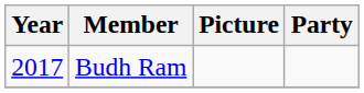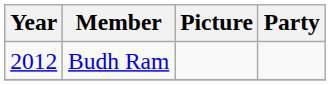 <table class="wikitable sortable">
 <tr>
 <th>Year</th>
 <th>Member</th>
 <th>Picture</th>
 <th colspan="2">Party</th>
 </tr>
 <tr>
-<td><a href='#'>2017</a></td>
+<td><a href='#'>2012</a></td>
 <td><a href='#'>Budh Ram</a></td>
 <td></td>
 <td></td>
 </tr>
 <tr>
 </tr>
 </table>
